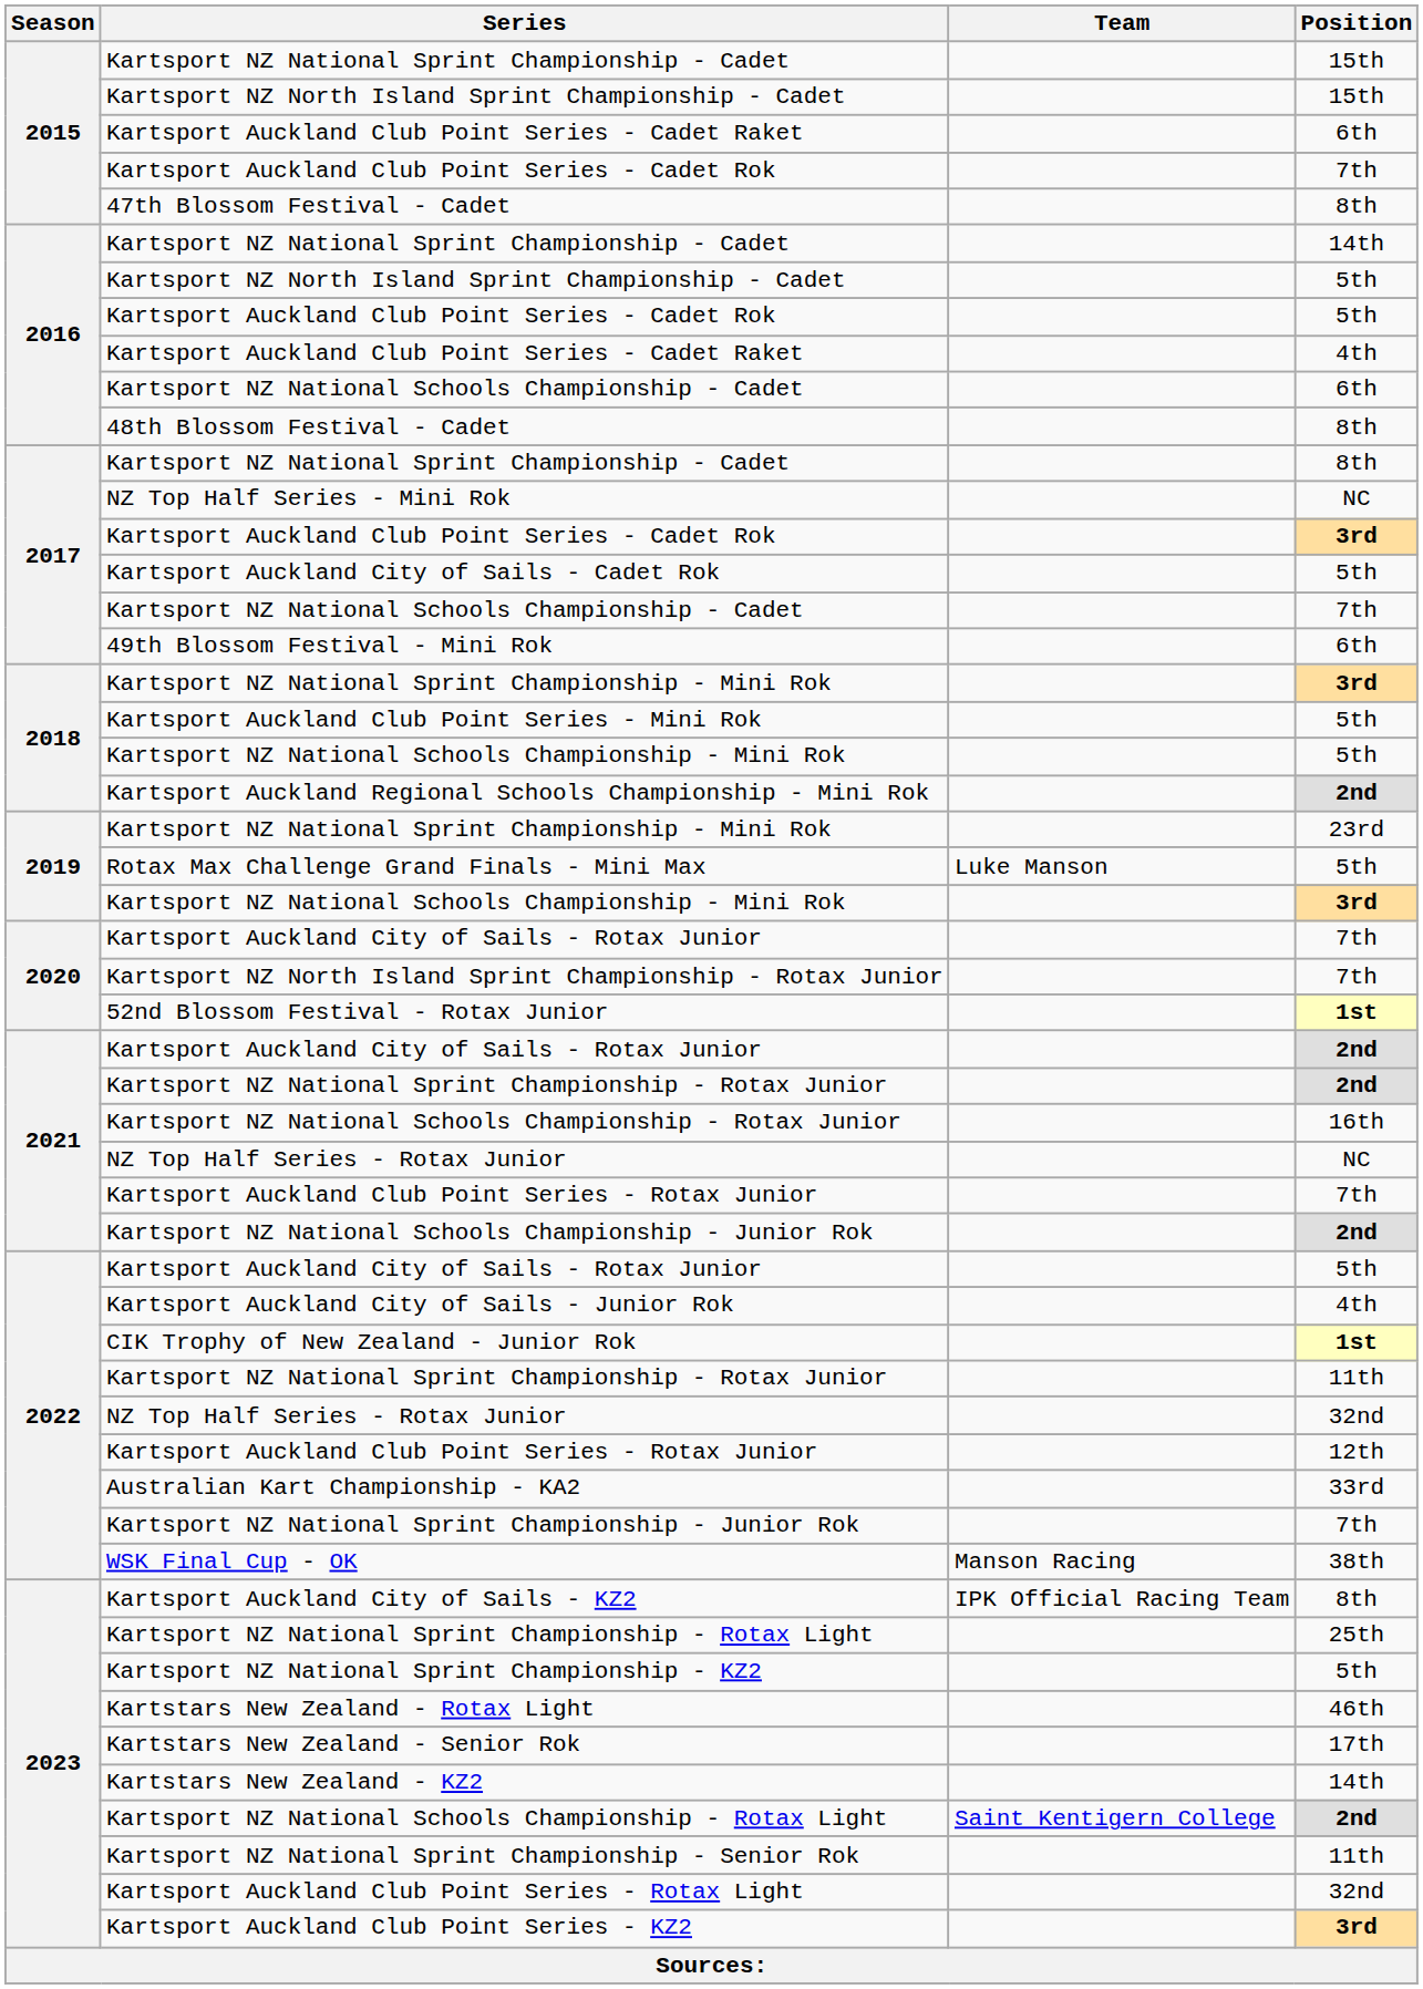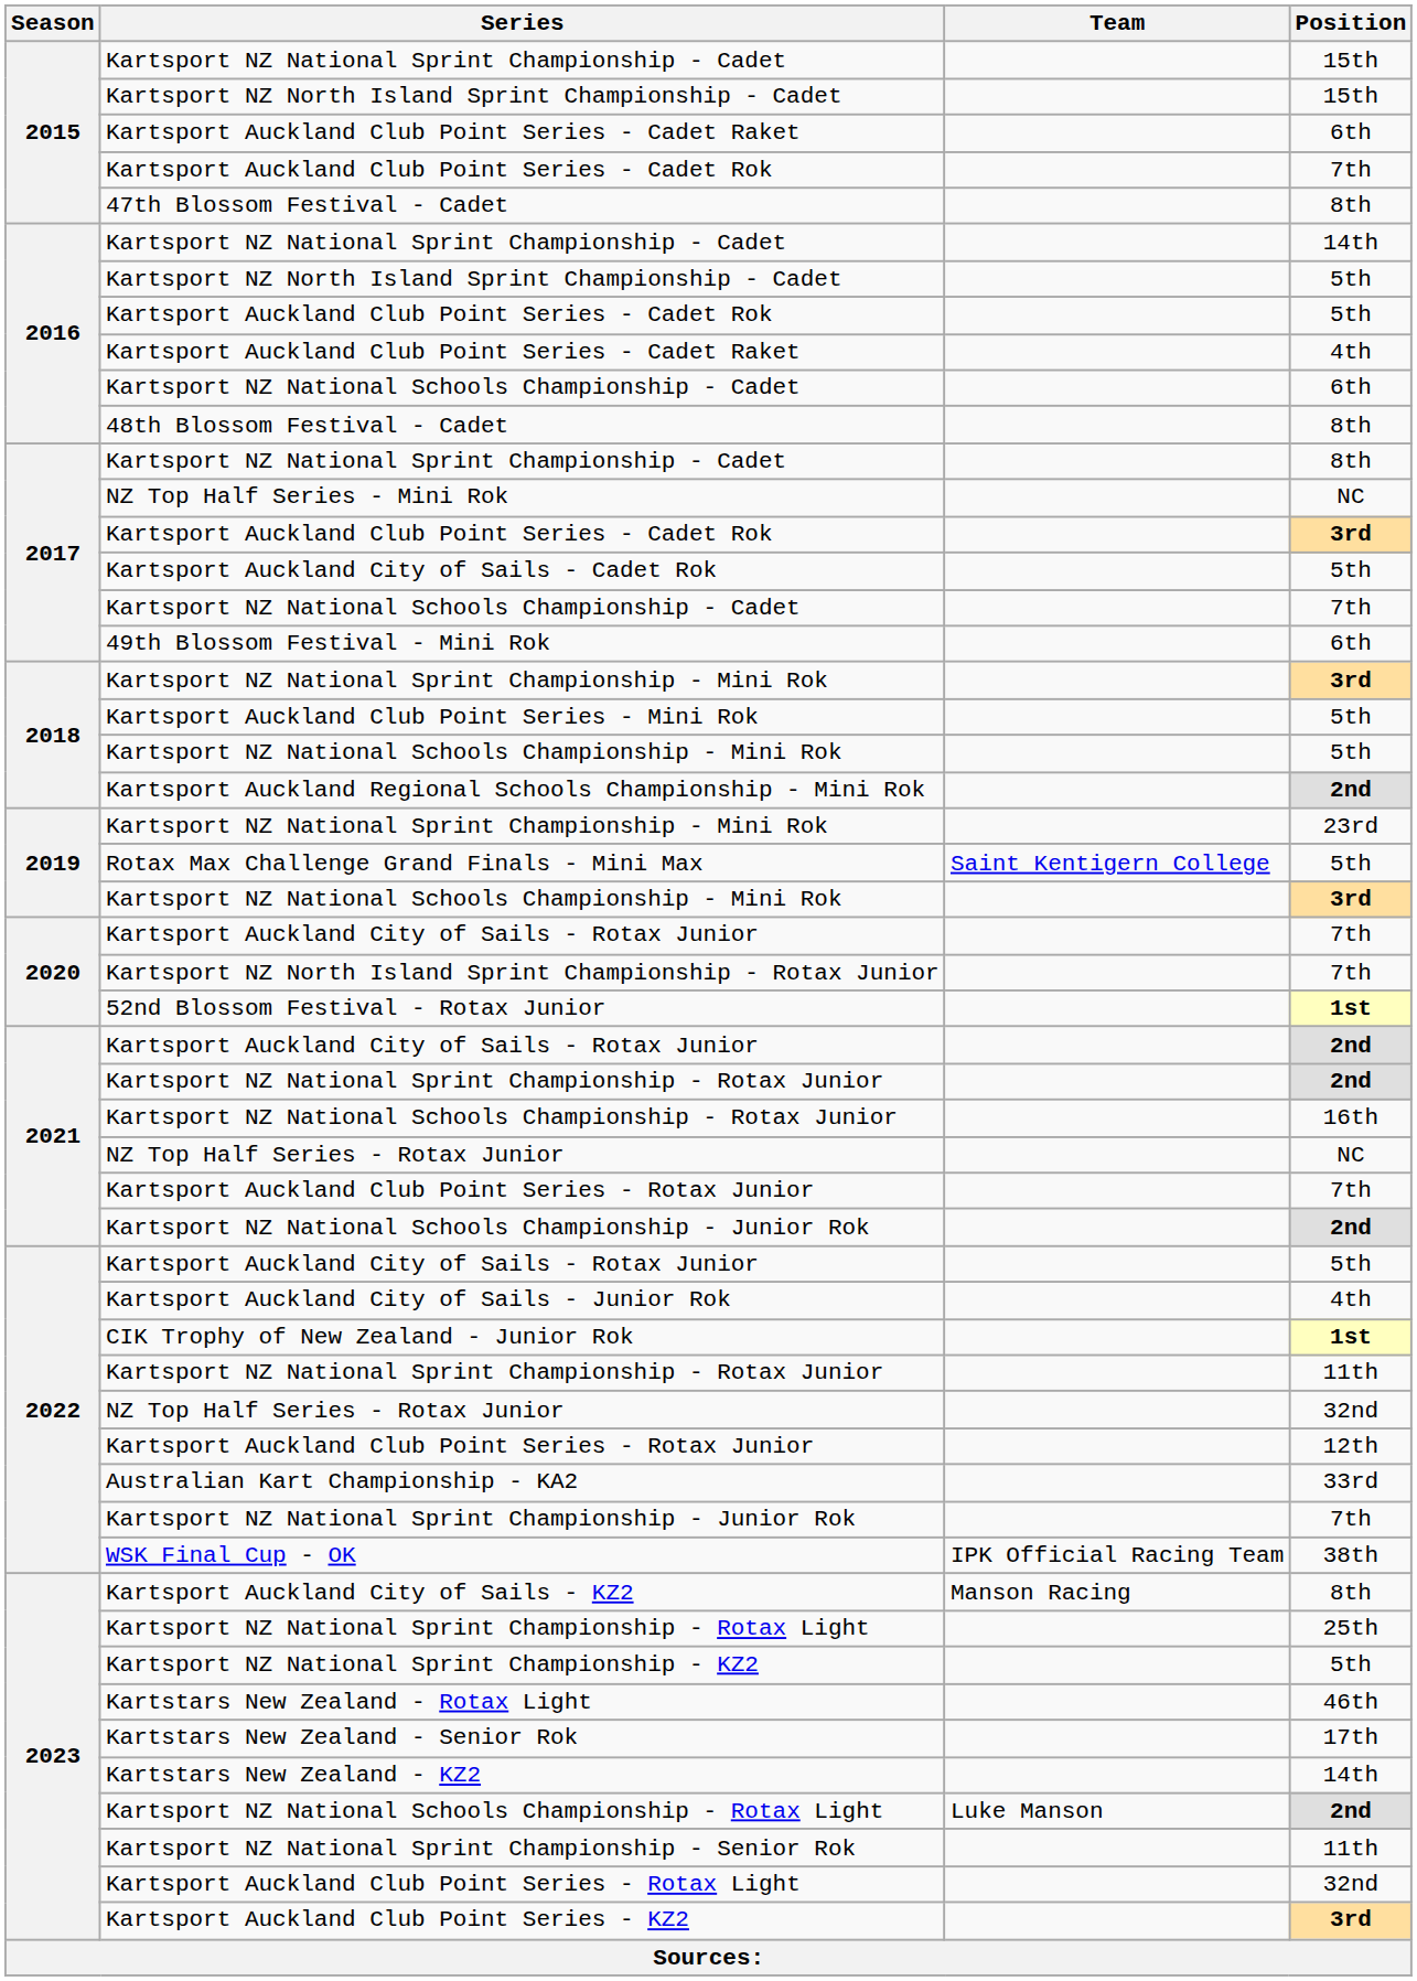 <table class="wikitable" style="font-size: 85%; text-align:center">
 <tr>
 <th>Season</th>
 <th>Series</th>
 <th>Team</th>
 <th>Position</th>
 </tr>
 <tr>
 <th rowspan="5">2015</th>
 <td align="left">Kartsport NZ National Sprint Championship - Cadet</td>
 <td align="left"></td>
 <td>15th</td>
 </tr>
 <tr>
 <td align="left">Kartsport NZ North Island Sprint Championship - Cadet</td>
 <td></td>
 <td>15th</td>
 </tr>
 <tr>
 <td align="left">Kartsport Auckland Club Point Series - Cadet Raket</td>
 <td></td>
 <td>6th</td>
 </tr>
 <tr>
 <td align="left">Kartsport Auckland Club Point Series - Cadet Rok</td>
 <td></td>
 <td>7th</td>
 </tr>
 <tr>
 <td align="left">47th Blossom Festival - Cadet</td>
 <td></td>
 <td>8th</td>
 </tr>
 <tr>
 <th rowspan="6">2016</th>
 <td align="left">Kartsport NZ National Sprint Championship - Cadet</td>
 <td></td>
 <td>14th</td>
 </tr>
 <tr>
 <td align="left">Kartsport NZ North Island Sprint Championship - Cadet</td>
 <td></td>
 <td>5th</td>
 </tr>
 <tr>
 <td align="left">Kartsport Auckland Club Point Series - Cadet Rok</td>
 <td></td>
 <td>5th</td>
 </tr>
 <tr>
 <td align="left">Kartsport Auckland Club Point Series - Cadet Raket</td>
 <td></td>
 <td>4th</td>
 </tr>
 <tr>
 <td align="left">Kartsport NZ National Schools Championship - Cadet</td>
 <td></td>
 <td>6th</td>
 </tr>
 <tr>
 <td align="left">48th Blossom Festival - Cadet</td>
 <td></td>
 <td>8th</td>
 </tr>
 <tr>
 <th rowspan="6">2017</th>
 <td align="left">Kartsport NZ National Sprint Championship - Cadet</td>
 <td></td>
 <td>8th</td>
 </tr>
 <tr>
 <td align="left">NZ Top Half Series - Mini Rok</td>
 <td></td>
 <td>NC</td>
 </tr>
 <tr>
 <td align="left">Kartsport Auckland Club Point Series - Cadet Rok</td>
 <td></td>
 <td style="background:#FFDF9F;"><strong>3rd</strong></td>
 </tr>
 <tr>
 <td align="left">Kartsport Auckland City of Sails - Cadet Rok</td>
 <td></td>
 <td>5th</td>
 </tr>
 <tr>
 <td align="left">Kartsport NZ National Schools Championship - Cadet</td>
 <td></td>
 <td>7th</td>
 </tr>
 <tr>
 <td align="left">49th Blossom Festival - Mini Rok</td>
 <td></td>
 <td>6th</td>
 </tr>
 <tr>
 <th rowspan="4">2018</th>
 <td align="left">Kartsport NZ National Sprint Championship - Mini Rok</td>
 <td></td>
 <td style="background:#FFDF9F;"><strong>3rd</strong></td>
 </tr>
 <tr>
 <td align="left">Kartsport Auckland Club Point Series - Mini Rok</td>
 <td></td>
 <td>5th</td>
 </tr>
 <tr>
 <td align="left">Kartsport NZ National Schools Championship - Mini Rok</td>
 <td></td>
 <td>5th</td>
 </tr>
 <tr>
 <td align="left">Kartsport Auckland Regional Schools Championship - Mini Rok</td>
 <td></td>
 <td style="background:#DFDFDF;"><strong>2nd</strong></td>
 </tr>
 <tr>
 <th rowspan="3">2019</th>
 <td align="left">Kartsport NZ National Sprint Championship - Mini Rok</td>
 <td></td>
 <td>23rd</td>
 </tr>
 <tr>
 <td align="left">Rotax Max Challenge Grand Finals - Mini Max</td>
-<td align="left">Luke Manson</td>
+<td align="left"><a href='#'>Saint Kentigern College</a></td>
 <td>5th</td>
 </tr>
 <tr>
 <td align="left">Kartsport NZ National Schools Championship - Mini Rok</td>
 <td></td>
 <td style="background:#FFDF9F;"><strong>3rd</strong></td>
 </tr>
 <tr>
 <th rowspan="3">2020</th>
 <td align="left">Kartsport Auckland City of Sails - Rotax Junior</td>
 <td></td>
 <td>7th</td>
 </tr>
 <tr>
 <td align="left">Kartsport NZ North Island Sprint Championship - Rotax Junior</td>
 <td></td>
 <td>7th</td>
 </tr>
 <tr>
 <td align="left">52nd Blossom Festival - Rotax Junior</td>
 <td></td>
 <td style="background:#FFFFBF;"><strong>1st</strong></td>
 </tr>
 <tr>
 <th rowspan="6">2021</th>
 <td align="left">Kartsport Auckland City of Sails - Rotax Junior</td>
 <td></td>
 <td style="background:#DFDFDF;"><strong>2nd</strong></td>
 </tr>
 <tr>
 <td align="left">Kartsport NZ National Sprint Championship - Rotax Junior</td>
 <td></td>
 <td style="background:#DFDFDF;"><strong>2nd</strong></td>
 </tr>
 <tr>
 <td align="left">Kartsport NZ National Schools Championship - Rotax Junior</td>
 <td></td>
 <td>16th</td>
 </tr>
 <tr>
 <td align="left">NZ Top Half Series - Rotax Junior</td>
 <td></td>
 <td>NC</td>
 </tr>
 <tr>
 <td align="left">Kartsport Auckland Club Point Series - Rotax Junior</td>
 <td></td>
 <td>7th</td>
 </tr>
 <tr>
 <td align="left">Kartsport NZ National Schools Championship - Junior Rok</td>
 <td></td>
 <td style="background:#DFDFDF;"><strong>2nd</strong></td>
 </tr>
 <tr>
 <th rowspan="9">2022</th>
 <td align="left">Kartsport Auckland City of Sails - Rotax Junior</td>
 <td></td>
 <td>5th</td>
 </tr>
 <tr>
 <td align="left">Kartsport Auckland City of Sails - Junior Rok</td>
 <td></td>
 <td>4th</td>
 </tr>
 <tr>
 <td align="left">CIK Trophy of New Zealand - Junior Rok</td>
 <td></td>
 <td style="background:#FFFFBF;"><strong>1st</strong></td>
 </tr>
 <tr>
 <td align="left">Kartsport NZ National Sprint Championship - Rotax Junior</td>
 <td></td>
 <td>11th</td>
 </tr>
 <tr>
 <td align="left">NZ Top Half Series - Rotax Junior</td>
 <td></td>
 <td>32nd</td>
 </tr>
 <tr>
 <td align="left">Kartsport Auckland Club Point Series - Rotax Junior</td>
 <td></td>
 <td>12th</td>
 </tr>
 <tr>
 <td align="left">Australian Kart Championship - KA2</td>
 <td></td>
 <td>33rd</td>
 </tr>
 <tr>
 <td align="left">Kartsport NZ National Sprint Championship - Junior Rok</td>
 <td></td>
 <td>7th</td>
 </tr>
 <tr>
 <td align="left"><a href='#'>WSK Final Cup</a> - <a href='#'>OK</a></td>
-<td align="left">Manson Racing</td>
+<td align="left">IPK Official Racing Team</td>
 <td>38th</td>
 </tr>
 <tr>
 <th rowspan="10">2023</th>
 <td align="left">Kartsport Auckland City of Sails - <a href='#'>KZ2</a></td>
-<td align="left">IPK Official Racing Team</td>
+<td align="left">Manson Racing</td>
 <td>8th</td>
 </tr>
 <tr>
 <td align="left">Kartsport NZ National Sprint Championship - <a href='#'>Rotax</a> Light</td>
 <td></td>
 <td>25th</td>
 </tr>
 <tr>
 <td align="left">Kartsport NZ National Sprint Championship - <a href='#'>KZ2</a></td>
 <td></td>
 <td>5th</td>
 </tr>
 <tr>
 <td align="left">Kartstars New Zealand - <a href='#'>Rotax</a> Light</td>
 <td></td>
 <td>46th</td>
 </tr>
 <tr>
 <td align="left">Kartstars New Zealand - Senior Rok</td>
 <td></td>
 <td>17th</td>
 </tr>
 <tr>
 <td align="left">Kartstars New Zealand - <a href='#'>KZ2</a></td>
 <td></td>
 <td>14th</td>
 </tr>
 <tr>
 <td align="left">Kartsport NZ National Schools Championship - <a href='#'>Rotax</a> Light</td>
-<td align="left"><a href='#'>Saint Kentigern College</a></td>
+<td align="left">Luke Manson</td>
 <td style="background:#DFDFDF;"><strong>2nd</strong></td>
 </tr>
 <tr>
 <td align="left">Kartsport NZ National Sprint Championship - Senior Rok</td>
 <td align="left"></td>
 <td>11th</td>
 </tr>
 <tr>
 <td align="left">Kartsport Auckland Club Point Series - <a href='#'>Rotax</a> Light</td>
 <td align="left"></td>
 <td>32nd</td>
 </tr>
 <tr>
 <td align="left">Kartsport Auckland Club Point Series - <a href='#'>KZ2</a></td>
 <td align="left"></td>
 <td style="background:#FFDF9F;"><strong>3rd</strong></td>
 </tr>
 <tr>
 <th colspan="4">Sources:</th>
 </tr>
 </table>
